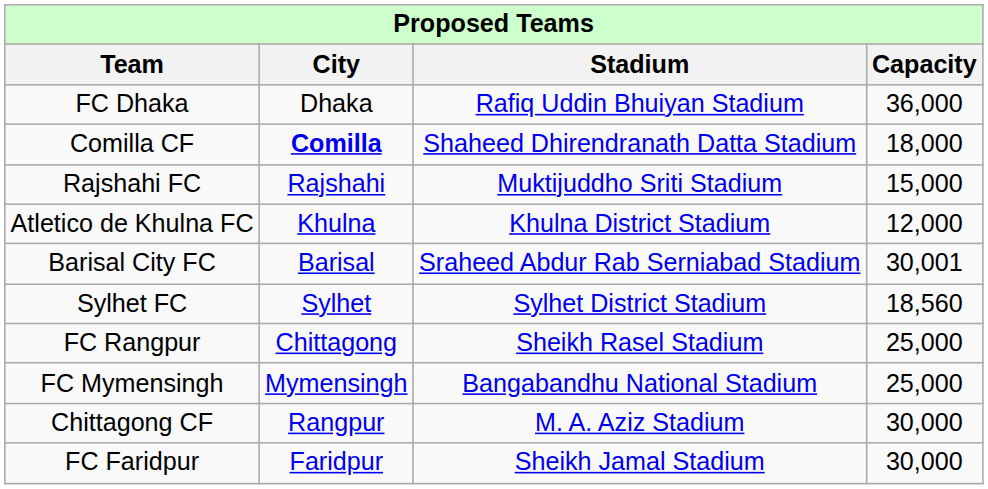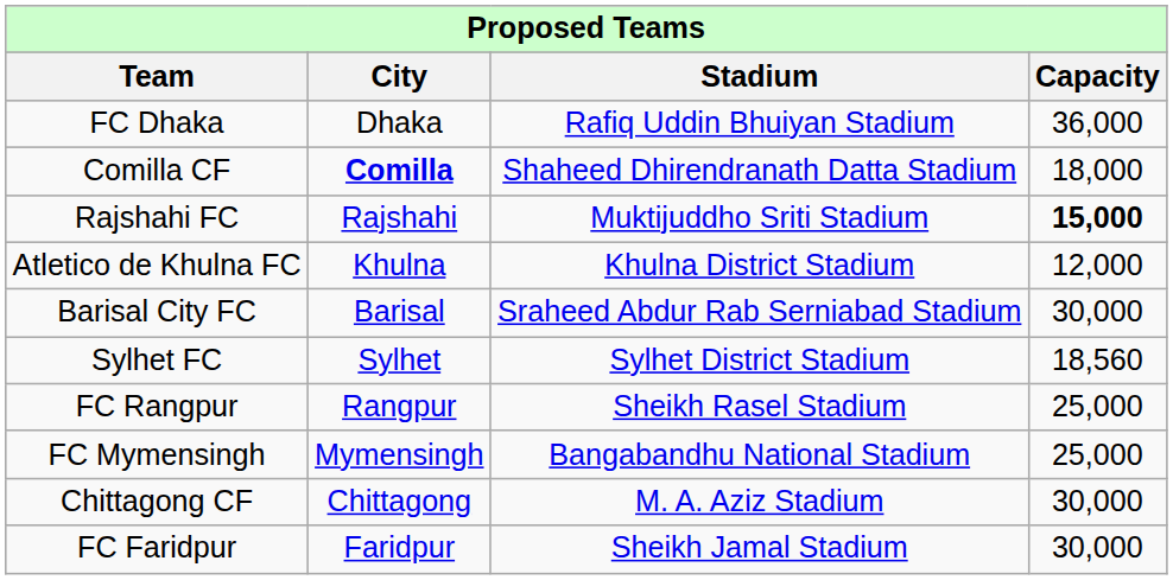 <table class="wikitable" style="text-align:center" style="width:100%;">
 <tr bgcolor="#ccffcc">
 <td colspan="5" style="text-align: center; "><strong>Proposed Teams</strong></td>
 </tr>
 <tr>
 <th>Team</th>
 <th>City</th>
 <th>Stadium</th>
 <th>Capacity</th>
 </tr>
 <tr>
 <td>FC Dhaka</td>
 <td>Dhaka</td>
 <td><a href='#'>Rafiq Uddin Bhuiyan Stadium</a></td>
 <td>36,000</td>
 </tr>
 <tr>
 <td>Comilla CF</td>
 <td><strong><a href='#'>Comilla</a></strong></td>
 <td><a href='#'>Shaheed Dhirendranath Datta Stadium</a></td>
 <td>18,000</td>
 </tr>
 <tr>
 <td>Rajshahi FC</td>
 <td><a href='#'>Rajshahi</a></td>
 <td><a href='#'>Muktijuddho Sriti Stadium</a></td>
-<td>15,000</td>
+<td><strong>15,000</strong></td>
 </tr>
 <tr>
 <td>Atletico de Khulna FC</td>
 <td><a href='#'>Khulna</a></td>
 <td><a href='#'>Khulna District Stadium</a></td>
 <td>12,000</td>
 </tr>
 <tr>
 <td>Barisal City FC</td>
 <td><a href='#'>Barisal</a></td>
 <td><a href='#'>Sraheed Abdur Rab Serniabad Stadium</a></td>
-<td>30,001</td>
+<td>30,000</td>
 </tr>
 <tr>
 <td>Sylhet FC</td>
 <td><a href='#'>Sylhet</a></td>
 <td><a href='#'>Sylhet District Stadium</a></td>
 <td>18,560</td>
 </tr>
 <tr>
 <td>FC Rangpur</td>
-<td><a href='#'>Chittagong</a></td>
+<td><a href='#'>Rangpur</a></td>
 <td><a href='#'>Sheikh Rasel Stadium</a></td>
 <td>25,000</td>
 </tr>
 <tr>
 <td>FC Mymensingh</td>
 <td><a href='#'>Mymensingh</a></td>
 <td><a href='#'>Bangabandhu National Stadium</a></td>
 <td>25,000</td>
 </tr>
 <tr>
 <td>Chittagong CF</td>
-<td><a href='#'>Rangpur</a></td>
+<td><a href='#'>Chittagong</a></td>
 <td><a href='#'>M. A. Aziz Stadium</a></td>
 <td>30,000</td>
 </tr>
 <tr>
 <td>FC Faridpur</td>
 <td><a href='#'>Faridpur</a></td>
 <td><a href='#'>Sheikh Jamal Stadium</a></td>
 <td>30,000</td>
 </tr>
 </table>
